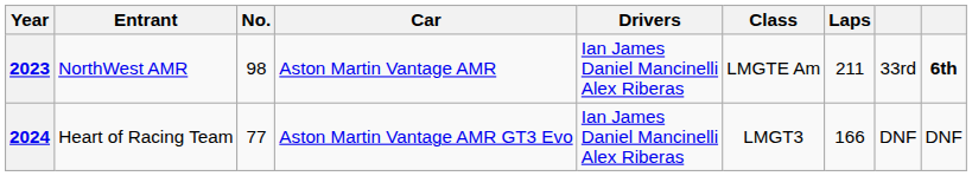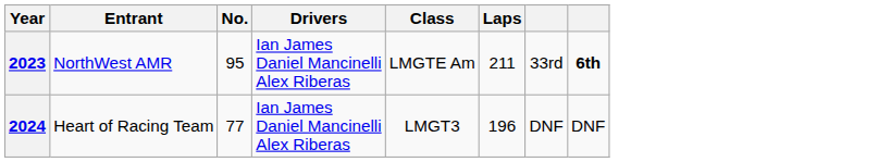 <table class="wikitable" style="font-size:90%">
 <tr>
 <th>Year</th>
 <th>Entrant</th>
 <th>No.</th>
-<th>Car</th>
 <th>Drivers</th>
 <th>Class</th>
 <th>Laps</th>
 <th></th>
 <th></th>
 </tr>
 <tr align="center">
 <th><a href='#'>2023</a></th>
 <td align=left> <a href='#'>NorthWest AMR</a></td>
-<td>98</td>
-<td align=left><a href='#'>Aston Martin Vantage AMR</a></td>
+<td>95</td>
 <td align=left> <a href='#'>Ian James</a><br> <a href='#'>Daniel Mancinelli</a><br> <a href='#'>Alex Riberas</a></td>
 <td>LMGTE Am</td>
 <td>211</td>
 <td>33rd</td>
 <td><strong>6th</strong></td>
 </tr>
 <tr align="center">
 <th><a href='#'>2024</a></th>
 <td align=left> Heart of Racing Team</td>
 <td>77</td>
-<td align=left><a href='#'>Aston Martin Vantage AMR GT3 Evo</a></td>
 <td align=left> <a href='#'>Ian James</a><br> <a href='#'>Daniel Mancinelli</a><br> <a href='#'>Alex Riberas</a></td>
 <td>LMGT3</td>
-<td>166</td>
+<td>196</td>
 <td>DNF</td>
 <td>DNF</td>
 </tr>
 </table>
